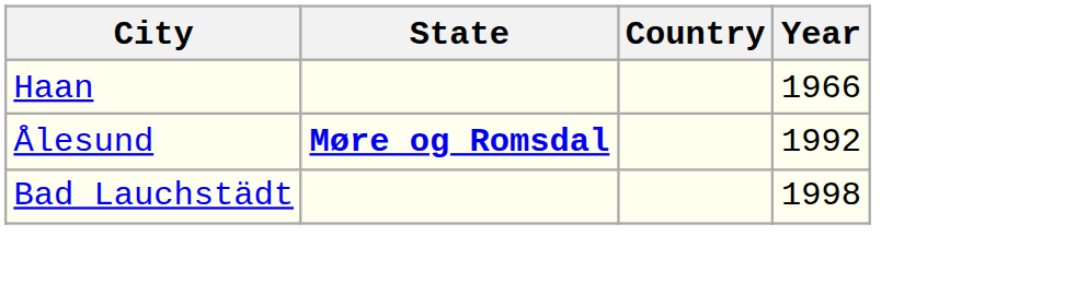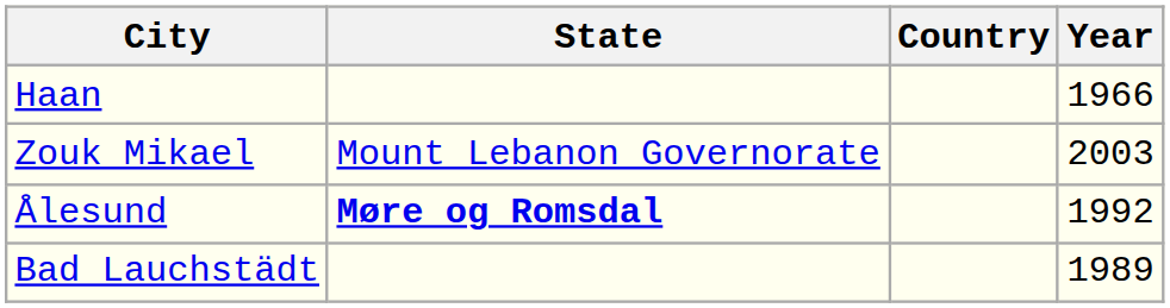 <table class="wikitable" style="font-size:100%; background:#FFFFEF; float:left;">
 <tr>
 <th>City</th>
 <th>State</th>
 <th>Country</th>
 <th>Year</th>
 </tr>
 <tr>
 <td><a href='#'>Haan</a></td>
 <td></td>
 <td></td>
 <td>1966</td>
 </tr>
 <tr>
+<td><a href='#'>Zouk Mikael</a></td>
+<td> <a href='#'>Mount Lebanon Governorate</a></td>
+<td></td>
+<td>2003</td>
+</tr>
+<tr>
 <td><a href='#'>Ålesund</a></td>
 <td><strong> <a href='#'>Møre og Romsdal</a></strong></td>
 <td></td>
 <td>1992</td>
 </tr>
 <tr>
 <td><a href='#'>Bad Lauchstädt</a></td>
 <td></td>
 <td></td>
-<td>1998</td>
+<td>1989</td>
 </tr>
 </table>
